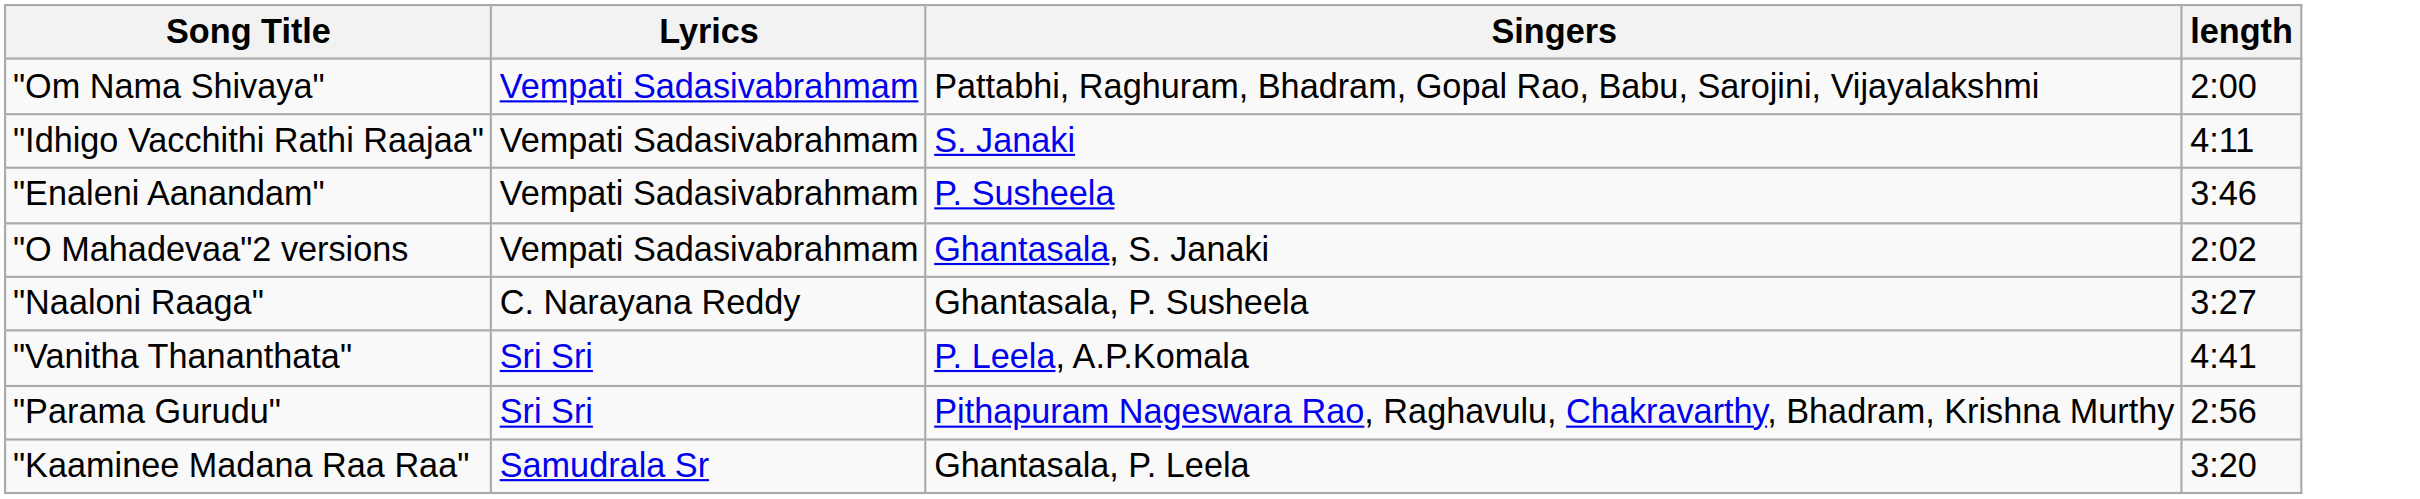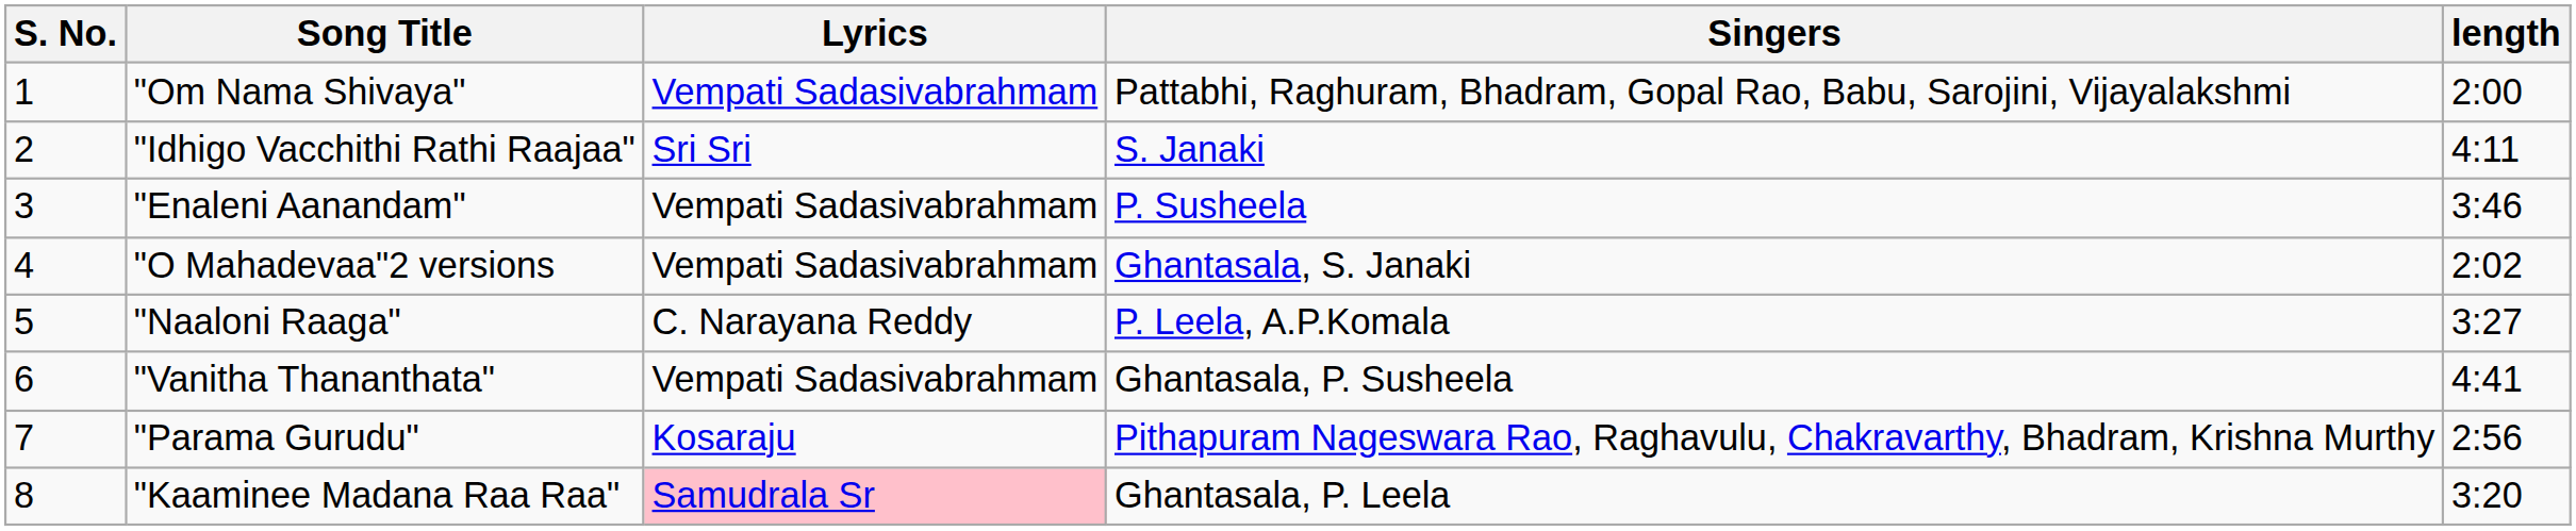 <table class="wikitable">
 <tr>
+<th>S. No.</th>
 <th>Song Title</th>
 <th>Lyrics</th>
 <th>Singers</th>
 <th>length</th>
 </tr>
 <tr>
+<td>1</td>
 <td>"Om Nama Shivaya"</td>
 <td><a href='#'>Vempati Sadasivabrahmam</a></td>
 <td>Pattabhi, Raghuram, Bhadram, Gopal Rao, Babu, Sarojini, Vijayalakshmi</td>
 <td>2:00</td>
 </tr>
 <tr>
+<td>2</td>
 <td>"Idhigo Vacchithi Rathi Raajaa"</td>
-<td>Vempati Sadasivabrahmam</td>
+<td><a href='#'>Sri Sri</a></td>
 <td><a href='#'>S. Janaki</a></td>
 <td>4:11</td>
 </tr>
 <tr>
+<td>3</td>
 <td>"Enaleni Aanandam"</td>
 <td>Vempati Sadasivabrahmam</td>
 <td><a href='#'>P. Susheela</a></td>
 <td>3:46</td>
 </tr>
 <tr>
+<td>4</td>
 <td>"O Mahadevaa"2 versions</td>
 <td>Vempati Sadasivabrahmam</td>
 <td><a href='#'>Ghantasala</a>, S. Janaki</td>
 <td>2:02</td>
 </tr>
 <tr>
+<td>5</td>
 <td>"Naaloni Raaga"</td>
 <td>C. Narayana Reddy</td>
-<td>Ghantasala, P. Susheela</td>
+<td><a href='#'>P. Leela</a>, A.P.Komala</td>
 <td>3:27</td>
 </tr>
 <tr>
+<td>6</td>
 <td>"Vanitha Thananthata"</td>
-<td><a href='#'>Sri Sri</a></td>
-<td><a href='#'>P. Leela</a>, A.P.Komala</td>
+<td>Vempati Sadasivabrahmam</td>
+<td>Ghantasala, P. Susheela</td>
 <td>4:41</td>
 </tr>
 <tr>
+<td>7</td>
 <td>"Parama Gurudu"</td>
-<td><a href='#'>Sri Sri</a></td>
+<td><a href='#'>Kosaraju</a></td>
 <td><a href='#'>Pithapuram Nageswara Rao</a>, Raghavulu, <a href='#'>Chakravarthy</a>, Bhadram, Krishna Murthy</td>
 <td>2:56</td>
 </tr>
 <tr>
+<td>8</td>
 <td>"Kaaminee Madana Raa Raa"</td>
-<td><a href='#'>Samudrala Sr</a></td>
+<td style="background: pink;"><a href='#'>Samudrala Sr</a></td>
 <td>Ghantasala, P. Leela</td>
 <td>3:20</td>
 </tr>
 </table>
